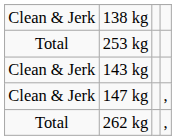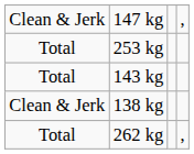 <table class = "wikitable" style="text-align:center;">
 <tr>
+</tr>
+<tr>
+<td>Clean & Jerk</td>
+<td>147 kg</td>
+<td align=left></td>
+<td>, </td>
+</tr>
+<tr>
+<td>Total</td>
+<td>253 kg</td>
+<td align=left></td>
+<td></td>
+</tr>
+<tr>
+<td>Total</td>
+<td>143 kg</td>
+<td align=left></td>
+<td></td>
 </tr>
 <tr>
 <td>Clean & Jerk</td>
 <td>138 kg</td>
 <td align=left></td>
 <td></td>
 </tr>
 <tr>
 <td>Total</td>
-<td>253 kg</td>
-<td align=left></td>
-<td></td>
-</tr>
-<tr>
-<td>Clean & Jerk</td>
-<td>143 kg</td>
-<td align=left></td>
-<td></td>
-</tr>
-<tr>
-<td>Clean & Jerk</td>
-<td>147 kg</td>
-<td align=left></td>
-<td>, </td>
-</tr>
-<tr>
-<td>Total</td>
 <td>262 kg</td>
 <td align=left></td>
 <td>, </td>
 </tr>
 </table>
